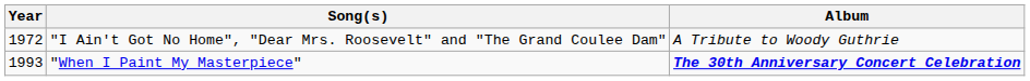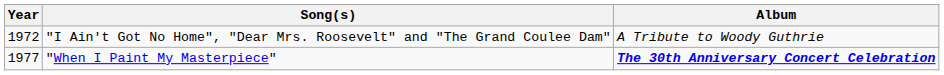 <table class="wikitable">
 <tr>
 <th>Year</th>
 <th>Song(s)</th>
 <th>Album</th>
 </tr>
 <tr>
 <td>1972</td>
 <td>"I Ain't Got No Home", "Dear Mrs. Roosevelt" and "The Grand Coulee Dam"</td>
 <td><em>A Tribute to Woody Guthrie</em></td>
 </tr>
 <tr>
-<td>1993</td>
+<td>1977</td>
 <td>"<a href='#'>When I Paint My Masterpiece</a>"</td>
 <td><strong><em><a href='#'>The 30th Anniversary Concert Celebration</a></em></strong></td>
 </tr>
 </table>
